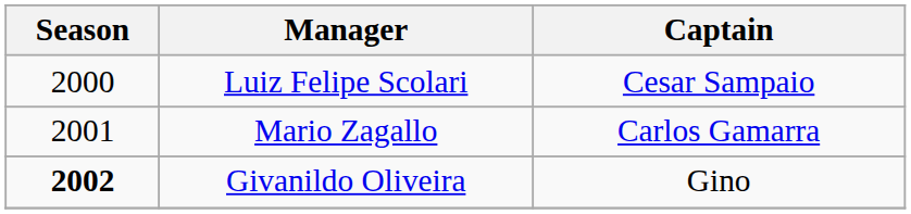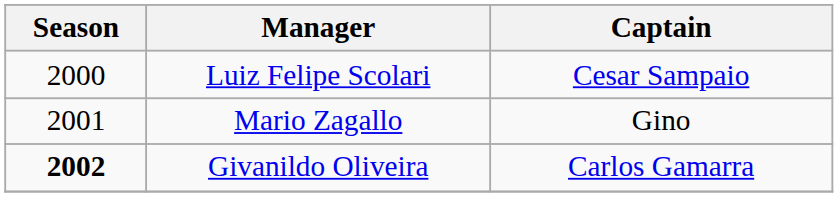 <table class="wikitable sortable" style="text-align:center; margin-left:1em;">
 <tr>
 <th style="width:70px">Season</th>
 <th style="width:180px">Manager</th>
 <th style="width:180px">Captain</th>
 </tr>
 <tr>
 <td>2000</td>
 <td><a href='#'>Luiz Felipe Scolari </a></td>
 <td><a href='#'>Cesar Sampaio</a></td>
 </tr>
 <tr>
 <td>2001</td>
 <td><a href='#'>Mario Zagallo</a></td>
-<td><a href='#'>Carlos Gamarra</a></td>
+<td>Gino</td>
 </tr>
 <tr>
 <td><strong>2002</strong></td>
 <td><a href='#'>Givanildo Oliveira</a></td>
-<td>Gino</td>
+<td><a href='#'>Carlos Gamarra</a></td>
 </tr>
 <tr>
 </tr>
 </table>
